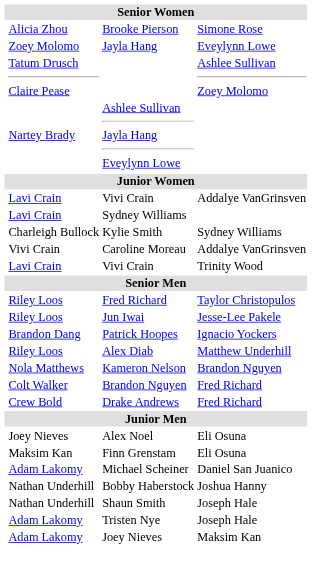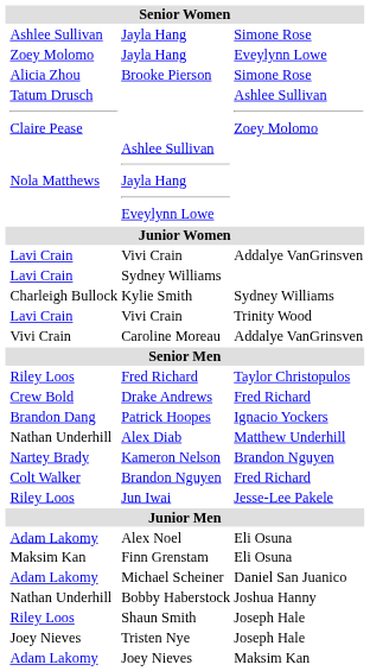 <table>
 <tr style="background:#dfdfdf;">
 <td colspan="4" style="text-align:center;"><strong>Senior Women</strong></td>
 </tr>
 <tr>
 <th scope=row style="text-align:left"></th>
-<td><a href='#'>Alicia Zhou</a></td>
-<td><a href='#'>Brooke Pierson</a></td>
+<td><a href='#'>Ashlee Sullivan</a></td>
+<td><a href='#'>Jayla Hang</a></td>
 <td><a href='#'>Simone Rose</a></td>
 </tr>
 <tr>
 <th scope=row style="text-align:left"></th>
 <td><a href='#'>Zoey Molomo</a></td>
 <td><a href='#'>Jayla Hang</a></td>
 <td><a href='#'>Eveylynn Lowe</a></td>
 </tr>
 <tr>
 <th scope=row style="text-align:left"></th>
+<td><a href='#'>Alicia Zhou</a></td>
+<td><a href='#'>Brooke Pierson</a></td>
+<td><a href='#'>Simone Rose</a></td>
+</tr>
+<tr>
+<th scope=row style="text-align:left"></th>
 <td><a href='#'>Tatum Drusch</a><hr><a href='#'>Claire Pease</a></td>
 <td></td>
 <td><a href='#'>Ashlee Sullivan</a><hr><a href='#'>Zoey Molomo</a></td>
 </tr>
 <tr>
 <th scope=row style="text-align:left"></th>
-<td><a href='#'>Nartey Brady</a></td>
+<td><a href='#'>Nola Matthews</a></td>
 <td><a href='#'>Ashlee Sullivan</a><hr><a href='#'>Jayla Hang</a><hr><a href='#'>Eveylynn Lowe</a></td>
 <td></td>
 </tr>
 <tr>
 </tr>
 <tr style="background:#dfdfdf;">
 <td colspan="4" style="text-align:center;"><strong>Junior Women</strong></td>
 </tr>
 <tr>
 <th scope=row style="text-align:left"></th>
 <td><a href='#'>Lavi Crain</a></td>
 <td>Vivi Crain</td>
 <td>Addalye VanGrinsven</td>
 </tr>
 <tr>
 <th scope=row style="text-align:left"></th>
 <td><a href='#'>Lavi Crain</a></td>
 <td>Sydney Williams</td>
 <td></td>
 </tr>
 <tr>
 <th scope=row style="text-align:left"></th>
 <td>Charleigh Bullock</td>
 <td>Kylie Smith</td>
 <td>Sydney Williams</td>
 </tr>
 <tr>
 <th scope=row style="text-align:left"></th>
+<td><a href='#'>Lavi Crain</a></td>
+<td>Vivi Crain</td>
+<td>Trinity Wood</td>
+</tr>
+<tr>
+<th scope=row style="text-align:left"></th>
 <td>Vivi Crain</td>
 <td>Caroline Moreau</td>
 <td>Addalye VanGrinsven</td>
-</tr>
-<tr>
-<th scope=row style="text-align:left"></th>
-<td><a href='#'>Lavi Crain</a></td>
-<td>Vivi Crain</td>
-<td>Trinity Wood</td>
 </tr>
 <tr style="background:#dfdfdf;">
 <td colspan="4" style="text-align:center;"><strong>Senior Men</strong></td>
 </tr>
 <tr>
 <th scope=row style="text-align:left"></th>
 <td><a href='#'>Riley Loos</a></td>
 <td><a href='#'>Fred Richard</a></td>
 <td><a href='#'>Taylor Christopulos</a></td>
 </tr>
 <tr>
 <th scope=row style="text-align:left"></th>
-<td><a href='#'>Riley Loos</a></td>
-<td><a href='#'>Jun Iwai</a></td>
-<td><a href='#'>Jesse-Lee Pakele</a></td>
+<td><a href='#'>Crew Bold</a></td>
+<td><a href='#'>Drake Andrews</a></td>
+<td><a href='#'>Fred Richard</a></td>
 </tr>
 <tr>
 <th scope=row style="text-align:left"></th>
 <td><a href='#'>Brandon Dang</a></td>
 <td><a href='#'>Patrick Hoopes</a></td>
 <td><a href='#'>Ignacio Yockers</a></td>
 </tr>
 <tr>
 <th scope=row style="text-align:left"></th>
-<td><a href='#'>Riley Loos</a></td>
+<td>Nathan Underhill</td>
 <td><a href='#'>Alex Diab</a></td>
 <td><a href='#'>Matthew Underhill</a></td>
 </tr>
 <tr>
 <th scope=row style="text-align:left"></th>
-<td><a href='#'>Nola Matthews</a></td>
+<td><a href='#'>Nartey Brady</a></td>
 <td><a href='#'>Kameron Nelson</a></td>
 <td><a href='#'>Brandon Nguyen</a></td>
 </tr>
 <tr>
 <th scope=row style="text-align:left"></th>
 <td><a href='#'>Colt Walker</a></td>
 <td><a href='#'>Brandon Nguyen</a></td>
 <td><a href='#'>Fred Richard</a></td>
 </tr>
 <tr>
 <th scope=row style="text-align:left"></th>
-<td><a href='#'>Crew Bold</a></td>
-<td><a href='#'>Drake Andrews</a></td>
-<td><a href='#'>Fred Richard</a></td>
+<td><a href='#'>Riley Loos</a></td>
+<td><a href='#'>Jun Iwai</a></td>
+<td><a href='#'>Jesse-Lee Pakele</a></td>
 </tr>
 <tr style="background:#dfdfdf;">
 <td colspan="4" style="text-align:center;"><strong>Junior Men</strong></td>
 </tr>
 <tr>
 <th scope=row style="text-align:left"></th>
-<td>Joey Nieves</td>
+<td><a href='#'>Adam Lakomy</a></td>
 <td>Alex Noel</td>
 <td>Eli Osuna</td>
 </tr>
 <tr>
 <th scope=row style="text-align:left"></th>
 <td>Maksim Kan</td>
 <td>Finn Grenstam</td>
 <td>Eli Osuna</td>
 </tr>
 <tr>
 <th scope=row style="text-align:left"></th>
 <td><a href='#'>Adam Lakomy</a></td>
 <td>Michael Scheiner</td>
 <td>Daniel San Juanico</td>
 </tr>
 <tr>
 <th scope=row style="text-align:left"></th>
 <td>Nathan Underhill</td>
 <td>Bobby Haberstock</td>
 <td>Joshua Hanny</td>
 </tr>
 <tr>
 <th scope=row style="text-align:left"></th>
-<td>Nathan Underhill</td>
+<td><a href='#'>Riley Loos</a></td>
 <td>Shaun Smith</td>
 <td>Joseph Hale</td>
 </tr>
 <tr>
 <th scope=row style="text-align:left"></th>
-<td><a href='#'>Adam Lakomy</a></td>
+<td>Joey Nieves</td>
 <td>Tristen Nye</td>
 <td>Joseph Hale</td>
 </tr>
 <tr>
 <th scope=row style="text-align:left"></th>
 <td><a href='#'>Adam Lakomy</a></td>
 <td>Joey Nieves</td>
 <td>Maksim Kan</td>
 </tr>
 </table>
